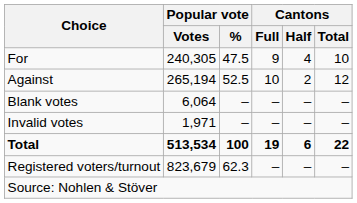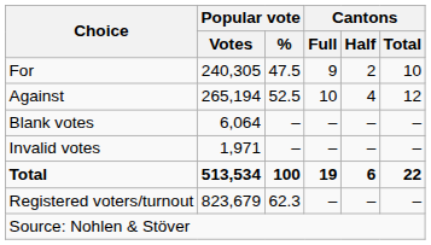 <table class=wikitable style=text-align:right>
 <tr>
 <th rowspan=2>Choice</th>
 <th colspan=2>Popular vote</th>
 <th colspan=3>Cantons</th>
 </tr>
 <tr>
 <th>Votes</th>
 <th>%</th>
 <th>Full</th>
 <th>Half</th>
 <th>Total</th>
 </tr>
 <tr>
 <td align=left>For</td>
 <td>240,305</td>
 <td>47.5</td>
 <td>9</td>
-<td>4</td>
+<td>2</td>
 <td>10</td>
 </tr>
 <tr>
 <td align=left>Against</td>
 <td>265,194</td>
 <td>52.5</td>
 <td>10</td>
-<td>2</td>
+<td>4</td>
 <td>12</td>
 </tr>
 <tr>
 <td align=left>Blank votes</td>
 <td>6,064</td>
 <td>–</td>
 <td>–</td>
 <td>–</td>
 <td>–</td>
 </tr>
 <tr>
 <td align=left>Invalid votes</td>
 <td>1,971</td>
 <td>–</td>
 <td>–</td>
 <td>–</td>
 <td>–</td>
 </tr>
 <tr>
 <td align=left><strong>Total</strong></td>
 <td><strong>513,534</strong></td>
 <td><strong>100</strong></td>
 <td><strong>19</strong></td>
 <td><strong>6</strong></td>
 <td><strong>22</strong></td>
 </tr>
 <tr>
 <td align=left>Registered voters/turnout</td>
 <td>823,679</td>
 <td>62.3</td>
 <td>–</td>
 <td>–</td>
 <td>–</td>
 </tr>
 <tr>
 <td align=left colspan=6>Source: Nohlen & Stöver</td>
 </tr>
 </table>
